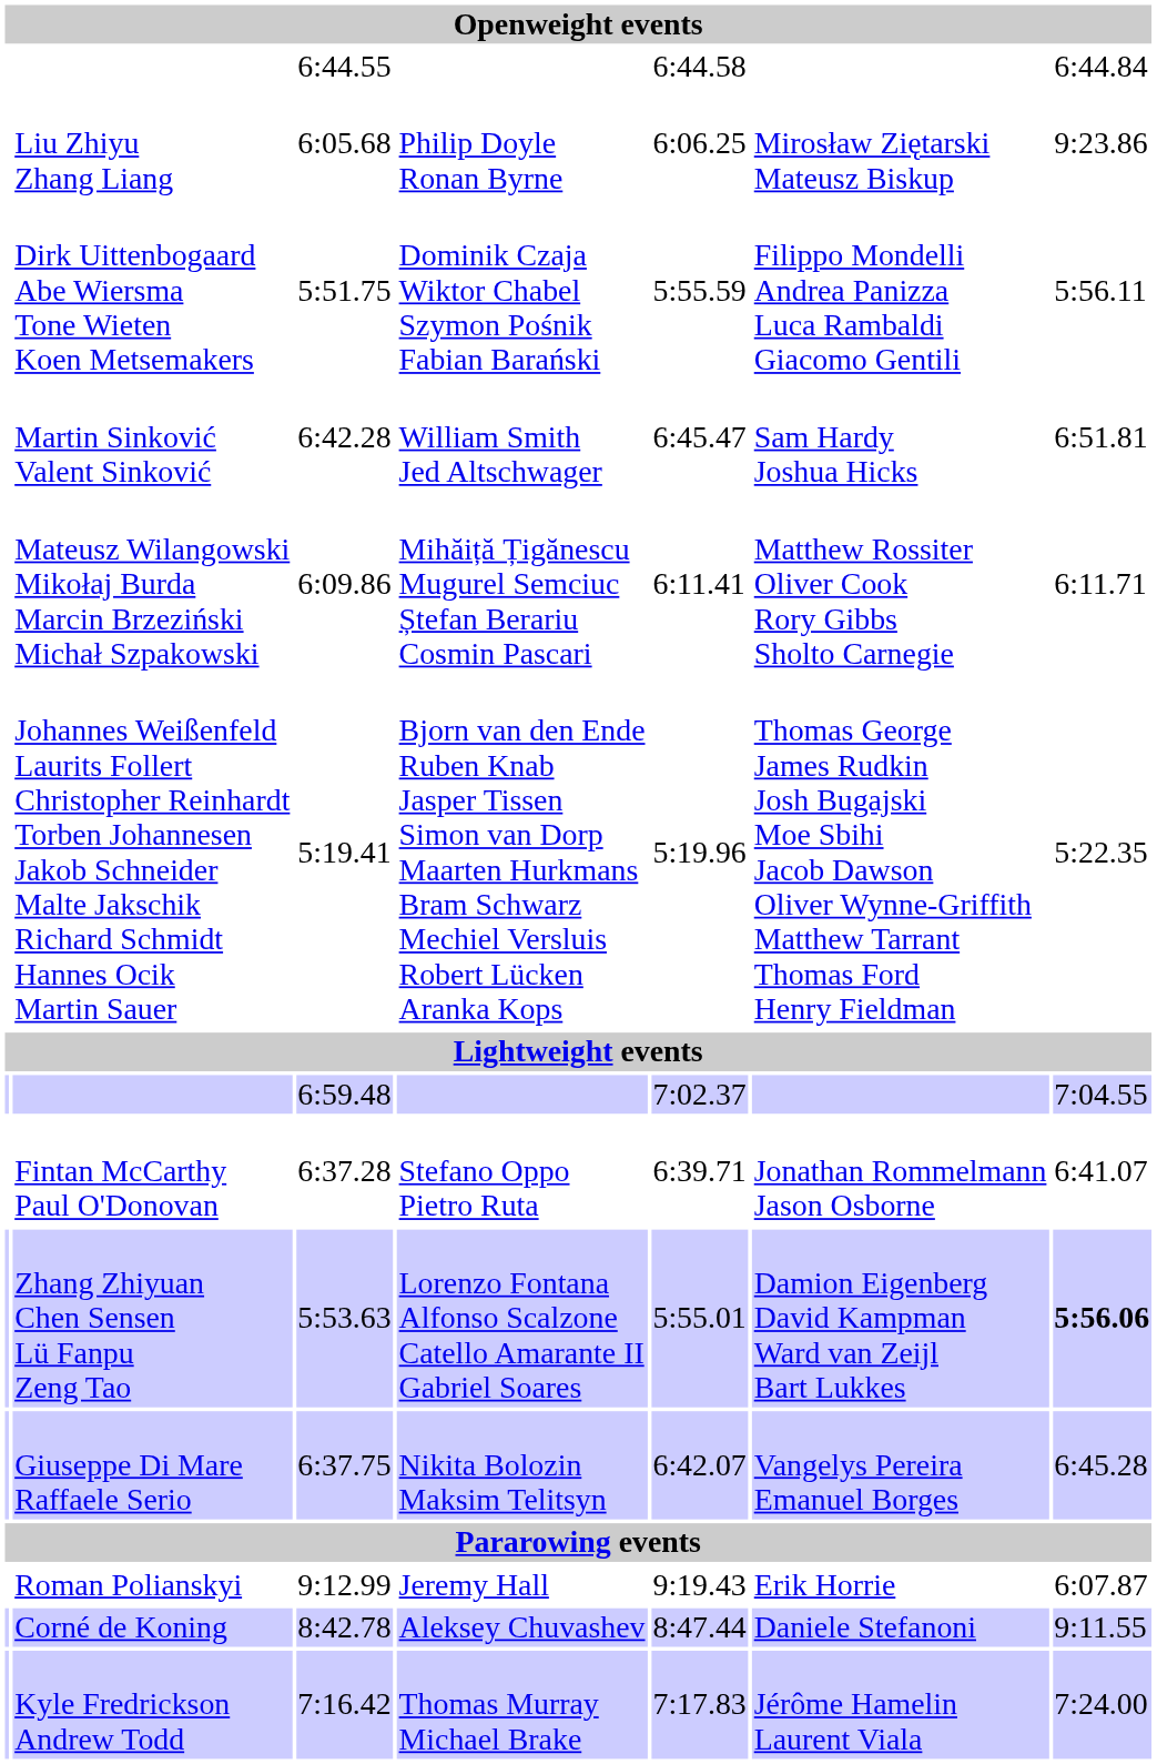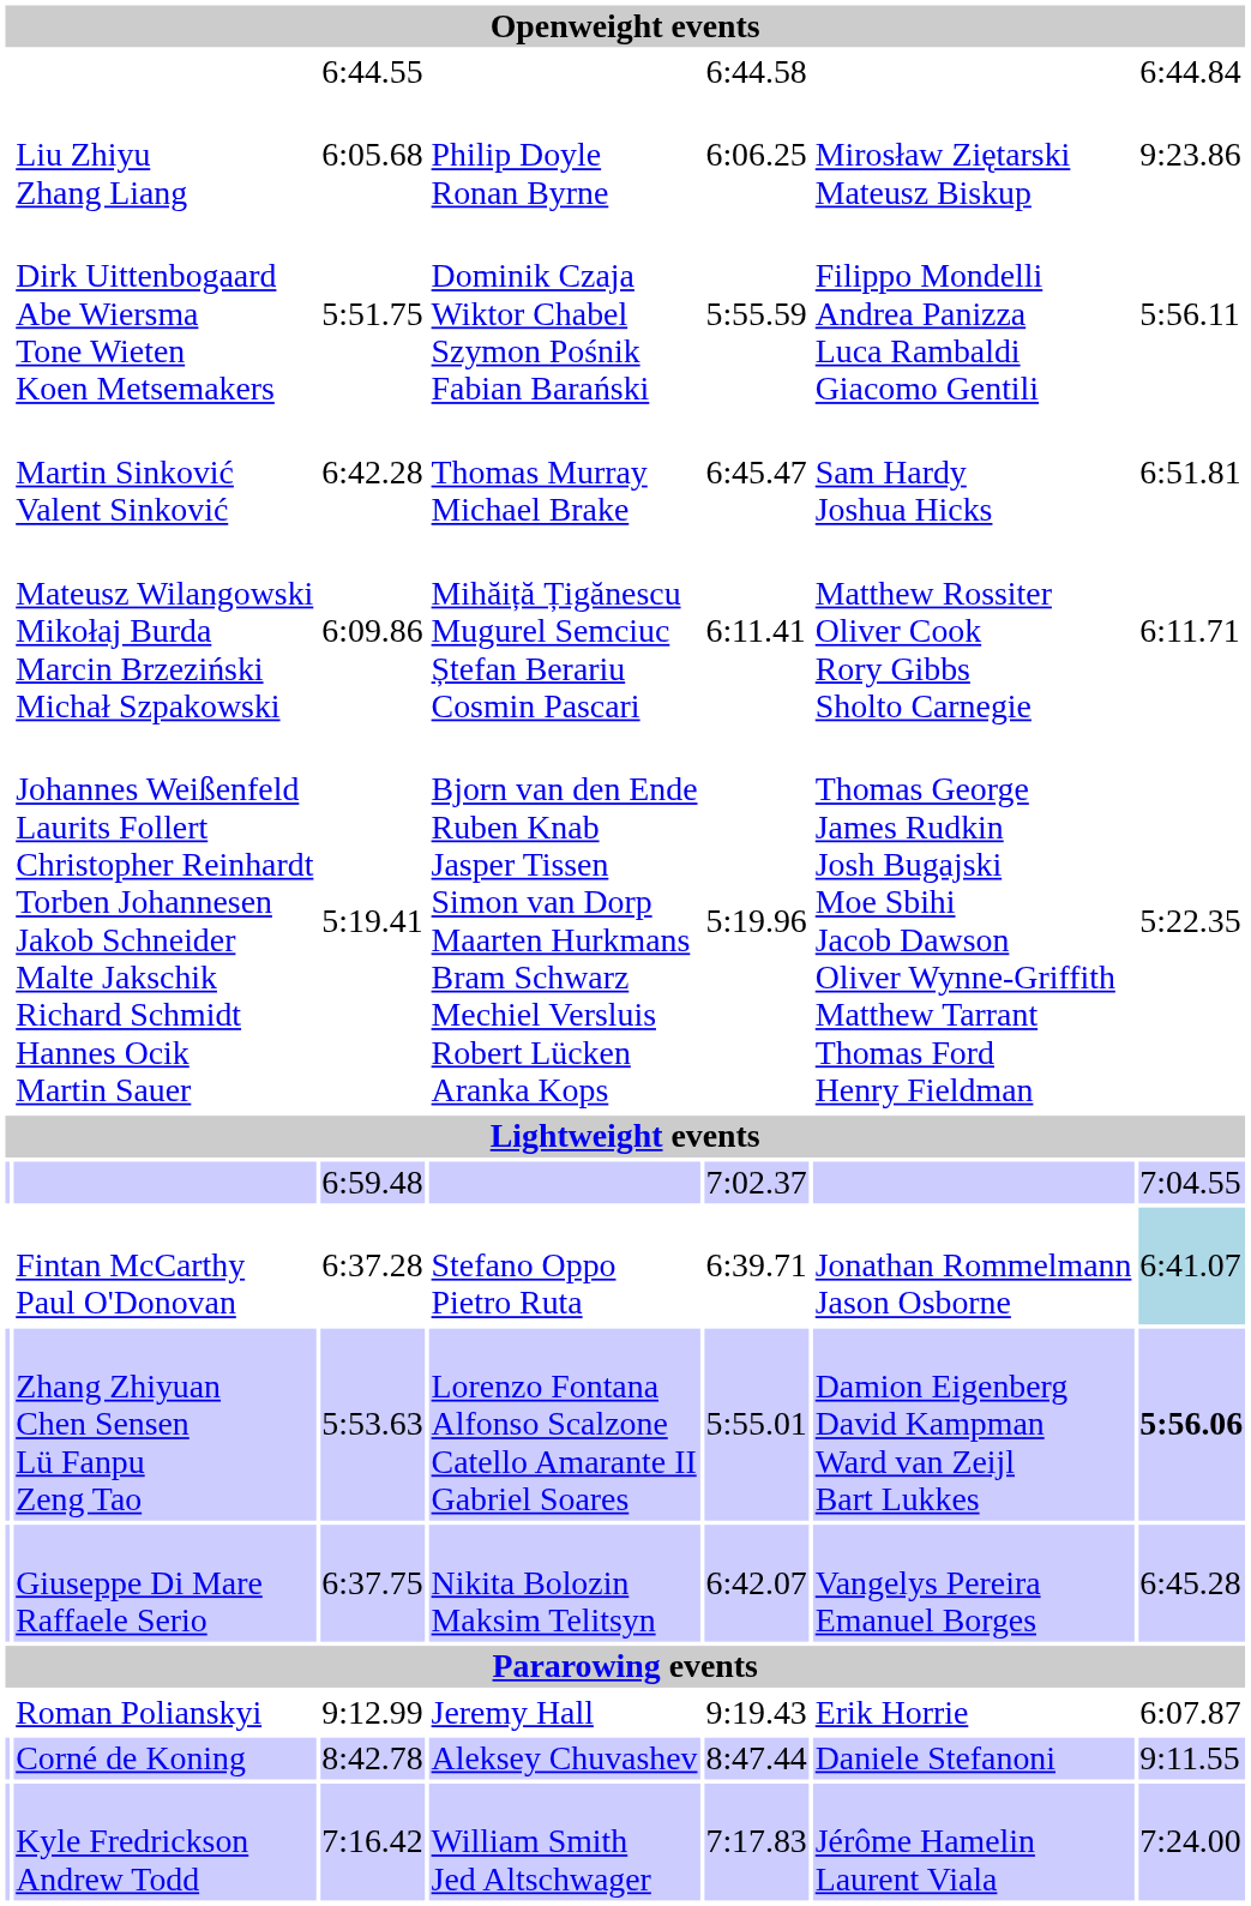 <table>
 <tr>
 <th colspan="7" style="background-color:#CCC;">Openweight events</th>
 </tr>
 <tr>
 <td><br></td>
 <td></td>
 <td>6:44.55</td>
 <td></td>
 <td>6:44.58</td>
 <td></td>
 <td>6:44.84</td>
 </tr>
 <tr>
 <td><br></td>
 <td><br><a href='#'>Liu Zhiyu</a><br><a href='#'>Zhang Liang</a></td>
 <td>6:05.68</td>
 <td><br><a href='#'>Philip Doyle</a><br><a href='#'>Ronan Byrne</a></td>
 <td>6:06.25</td>
 <td><br><a href='#'>Mirosław Ziętarski</a><br><a href='#'>Mateusz Biskup</a></td>
 <td>9:23.86</td>
 </tr>
 <tr>
 <td><br></td>
 <td><br><a href='#'>Dirk Uittenbogaard</a><br><a href='#'>Abe Wiersma</a><br><a href='#'>Tone Wieten</a><br><a href='#'>Koen Metsemakers</a></td>
 <td>5:51.75</td>
 <td><br><a href='#'>Dominik Czaja</a><br><a href='#'>Wiktor Chabel</a><br><a href='#'>Szymon Pośnik</a><br><a href='#'>Fabian Barański</a></td>
 <td>5:55.59</td>
 <td><br><a href='#'>Filippo Mondelli</a><br><a href='#'>Andrea Panizza</a><br><a href='#'>Luca Rambaldi</a><br><a href='#'>Giacomo Gentili</a></td>
 <td>5:56.11</td>
 </tr>
 <tr>
 <td><br></td>
 <td><br><a href='#'>Martin Sinković</a><br><a href='#'>Valent Sinković</a></td>
 <td>6:42.28</td>
-<td><br><a href='#'>William Smith</a><br><a href='#'>Jed Altschwager</a></td>
+<td><br><a href='#'>Thomas Murray</a><br><a href='#'>Michael Brake</a></td>
 <td>6:45.47</td>
 <td><br><a href='#'>Sam Hardy</a><br><a href='#'>Joshua Hicks</a></td>
 <td>6:51.81</td>
 </tr>
 <tr>
 <td><br></td>
 <td><br><a href='#'>Mateusz Wilangowski</a><br><a href='#'>Mikołaj Burda</a><br><a href='#'>Marcin Brzeziński</a><br><a href='#'>Michał Szpakowski</a></td>
 <td>6:09.86</td>
 <td><br><a href='#'>Mihăiță Țigănescu</a><br><a href='#'>Mugurel Semciuc</a><br><a href='#'>Ștefan Berariu</a><br><a href='#'>Cosmin Pascari</a></td>
 <td>6:11.41</td>
 <td><br><a href='#'>Matthew Rossiter</a><br><a href='#'>Oliver Cook</a><br><a href='#'>Rory Gibbs</a><br><a href='#'>Sholto Carnegie</a></td>
 <td>6:11.71</td>
 </tr>
 <tr>
 <td><br></td>
 <td><br><a href='#'>Johannes Weißenfeld</a><br><a href='#'>Laurits Follert</a><br><a href='#'>Christopher Reinhardt</a><br><a href='#'>Torben Johannesen</a><br><a href='#'>Jakob Schneider</a><br><a href='#'>Malte Jakschik</a><br><a href='#'>Richard Schmidt</a><br><a href='#'>Hannes Ocik</a><br><a href='#'>Martin Sauer</a></td>
 <td>5:19.41</td>
 <td><br><a href='#'>Bjorn van den Ende</a><br><a href='#'>Ruben Knab</a><br><a href='#'>Jasper Tissen</a><br><a href='#'>Simon van Dorp</a><br><a href='#'>Maarten Hurkmans</a><br><a href='#'>Bram Schwarz</a><br><a href='#'>Mechiel Versluis</a><br><a href='#'>Robert Lücken</a><br><a href='#'>Aranka Kops</a></td>
 <td>5:19.96</td>
 <td><br><a href='#'>Thomas George</a><br><a href='#'>James Rudkin</a><br><a href='#'>Josh Bugajski</a><br><a href='#'>Moe Sbihi</a><br><a href='#'>Jacob Dawson</a><br><a href='#'>Oliver Wynne-Griffith</a><br><a href='#'>Matthew Tarrant</a><br><a href='#'>Thomas Ford</a><br><a href='#'>Henry Fieldman</a></td>
 <td>5:22.35</td>
 </tr>
 <tr>
 <th colspan="7" style="background-color:#CCC;"><a href='#'>Lightweight</a> events</th>
 </tr>
 <tr bgcolor="#ccccff">
 <td><br></td>
 <td></td>
 <td>6:59.48</td>
 <td></td>
 <td>7:02.37</td>
 <td></td>
 <td>7:04.55</td>
 </tr>
 <tr>
 <td><br></td>
 <td><br><a href='#'>Fintan McCarthy</a><br><a href='#'>Paul O'Donovan</a></td>
 <td>6:37.28</td>
 <td><br><a href='#'>Stefano Oppo</a><br><a href='#'>Pietro Ruta</a></td>
 <td>6:39.71</td>
 <td><br><a href='#'>Jonathan Rommelmann</a><br><a href='#'>Jason Osborne</a></td>
-<td>6:41.07</td>
+<td style="background: lightblue;">6:41.07</td>
 </tr>
 <tr bgcolor="#ccccff">
 <td><br></td>
 <td><br><a href='#'>Zhang Zhiyuan</a><br><a href='#'>Chen Sensen</a><br><a href='#'>Lü Fanpu</a><br><a href='#'>Zeng Tao</a></td>
 <td>5:53.63</td>
 <td><br><a href='#'>Lorenzo Fontana</a><br><a href='#'>Alfonso Scalzone</a><br><a href='#'>Catello Amarante II</a><br><a href='#'>Gabriel Soares</a></td>
 <td>5:55.01</td>
 <td><br><a href='#'>Damion Eigenberg</a><br><a href='#'>David Kampman</a><br><a href='#'>Ward van Zeijl</a><br><a href='#'>Bart Lukkes</a></td>
 <td><strong>5:56.06</strong></td>
 </tr>
 <tr bgcolor="#ccccff">
 <td><br></td>
 <td><br><a href='#'>Giuseppe Di Mare</a><br><a href='#'>Raffaele Serio</a></td>
 <td>6:37.75</td>
 <td><br><a href='#'>Nikita Bolozin</a><br><a href='#'>Maksim Telitsyn</a></td>
 <td>6:42.07</td>
 <td><br><a href='#'>Vangelys Pereira</a><br><a href='#'>Emanuel Borges</a></td>
 <td>6:45.28</td>
 </tr>
 <tr>
 <th colspan="7" style="background-color:#CCC;"><a href='#'>Pararowing</a> events</th>
 </tr>
 <tr>
 <td><br></td>
 <td><a href='#'>Roman Polianskyi</a><br></td>
 <td>9:12.99</td>
 <td><a href='#'>Jeremy Hall</a><br></td>
 <td>9:19.43</td>
 <td><a href='#'>Erik Horrie</a><br></td>
 <td>6:07.87</td>
 </tr>
 <tr bgcolor="#ccccff">
 <td><br></td>
 <td><a href='#'>Corné de Koning</a><br></td>
 <td>8:42.78</td>
 <td><a href='#'>Aleksey Chuvashev</a><br></td>
 <td>8:47.44</td>
 <td><a href='#'>Daniele Stefanoni</a><br></td>
 <td>9:11.55</td>
 </tr>
 <tr bgcolor="#ccccff">
 <td><br></td>
 <td><br><a href='#'>Kyle Fredrickson</a><br><a href='#'>Andrew Todd</a></td>
 <td>7:16.42</td>
-<td><br><a href='#'>Thomas Murray</a><br><a href='#'>Michael Brake</a></td>
+<td><br><a href='#'>William Smith</a><br><a href='#'>Jed Altschwager</a></td>
 <td>7:17.83</td>
 <td><br><a href='#'>Jérôme Hamelin</a><br><a href='#'>Laurent Viala</a></td>
 <td>7:24.00</td>
 </tr>
 </table>
